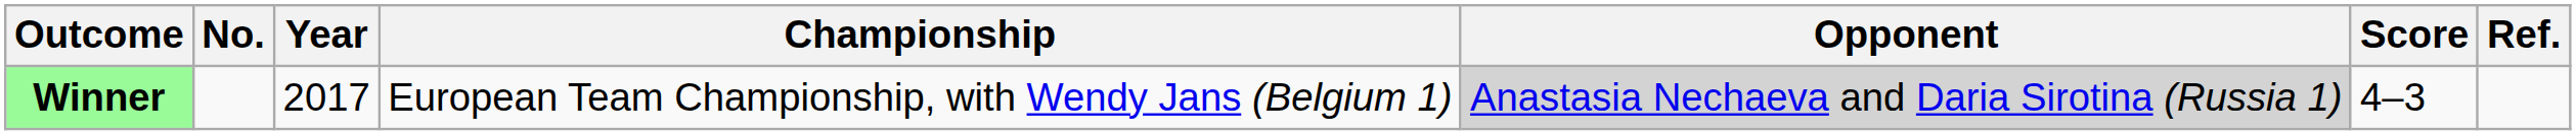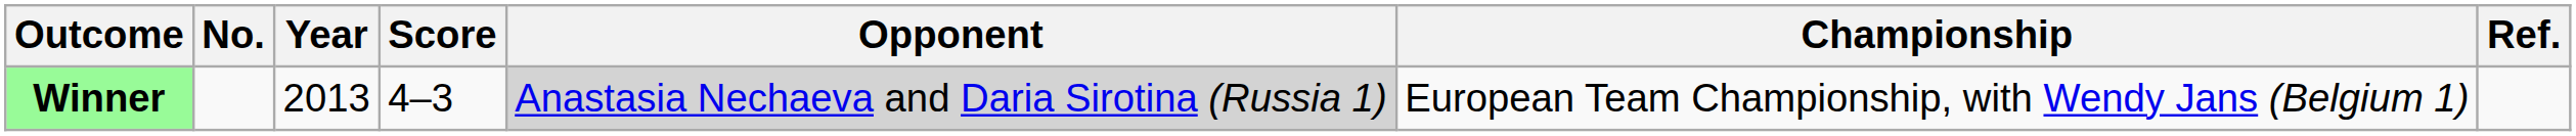 <table class="wikitable">
 <tr>
 <th>Outcome</th>
 <th>No.</th>
 <th>Year</th>
+<th>Score</th>
+<th>Opponent</th>
 <th>Championship</th>
-<th>Opponent</th>
-<th>Score</th>
 <th>Ref.</th>
 </tr>
 <tr>
 <th scope="row" style="background:#98FB98">Winner</th>
 <td></td>
-<td>2017</td>
+<td>2013</td>
+<td>4–3</td>
+<td style="background: lightgrey;"><a href='#'>Anastasia Nechaeva</a> and <a href='#'>Daria Sirotina</a> <em>(Russia 1)</em></td>
 <td>European Team Championship, with <a href='#'>Wendy Jans</a> <em>(Belgium 1)</em></td>
-<td style="background: lightgrey;"><a href='#'>Anastasia Nechaeva</a> and <a href='#'>Daria Sirotina</a> <em>(Russia 1)</em></td>
-<td>4–3</td>
 <td></td>
 </tr>
 </table>
